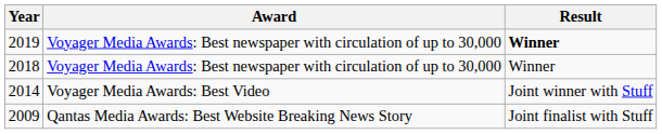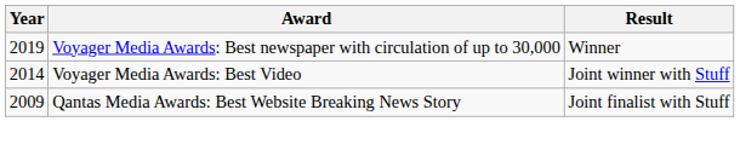 <table class="wikitable">
 <tr>
 <th>Year</th>
 <th>Award</th>
 <th>Result</th>
 </tr>
 <tr>
 <td>2019</td>
-<td><a href='#'>Voyager Media Awards</a>: Best newspaper with circulation of up to 30,000</td>
-<td><strong>Winner</strong></td>
-</tr>
-<tr>
-<td>2018</td>
 <td><a href='#'>Voyager Media Awards</a>: Best newspaper with circulation of up to 30,000</td>
 <td>Winner</td>
 </tr>
 <tr>
 <td>2014</td>
 <td>Voyager Media Awards: Best Video</td>
 <td>Joint winner with <a href='#'>Stuff</a></td>
 </tr>
 <tr>
 <td>2009</td>
 <td>Qantas Media Awards: Best Website Breaking News Story</td>
 <td>Joint finalist with Stuff</td>
 </tr>
 </table>
